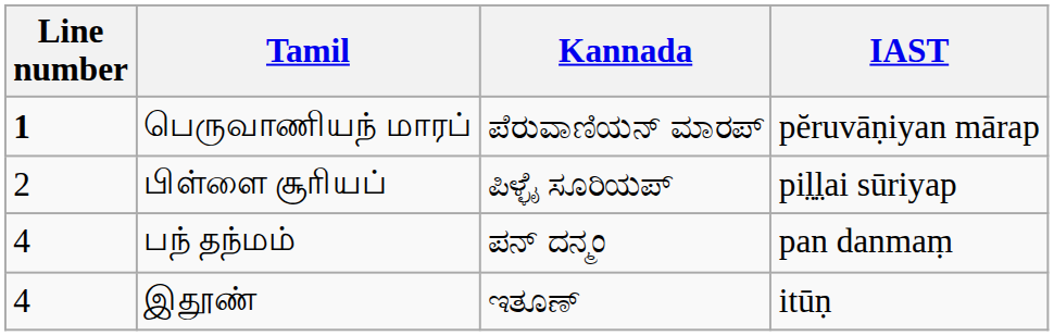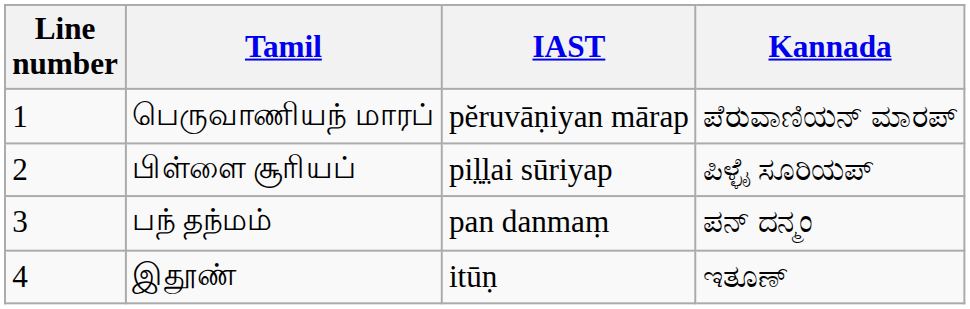 <table class="wikitable">
 <tr>
 <th>Line<br>number</th>
 <th><a href='#'>Tamil</a></th>
+<th><strong><a href='#'>IAST</a></strong></th>
 <th><a href='#'>Kannada</a></th>
-<th><strong><a href='#'>IAST</a></strong></th>
 </tr>
 <tr>
-<td><strong>1</strong></td>
+<td>1</td>
 <td>பெருவாணியந் மாரப்</td>
+<td>pĕruvāṇiyan mārap</td>
 <td>ಪೆರುವಾಣಿಯನ್ ಮಾರಪ್</td>
-<td>pĕruvāṇiyan mārap</td>
 </tr>
 <tr>
 <td>2</td>
 <td>பிள்ளை சூரியப்</td>
+<td>pil̤l̤ai sūriyap</td>
 <td>ಪಿಳ್ಳೈ ಸೂರಿಯಪ್</td>
-<td>pil̤l̤ai sūriyap</td>
 </tr>
 <tr>
-<td>4</td>
+<td>3</td>
 <td>பந் தந்மம்</td>
+<td>pan danmaṃ</td>
 <td>ಪನ್ ದನ್ಮಂ</td>
-<td>pan danmaṃ</td>
 </tr>
 <tr>
 <td>4</td>
 <td>இதூண்</td>
+<td>itūṇ</td>
 <td>ಇತೂಣ್</td>
-<td>itūṇ</td>
 </tr>
 </table>
